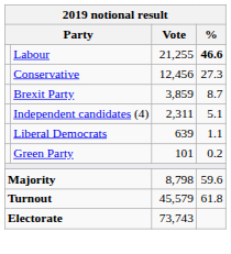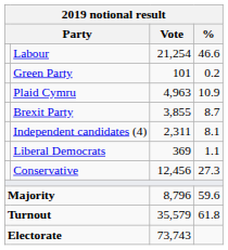 <table class="wikitable">
 <tr>
 <th colspan="4">2019 notional result  </th>
 </tr>
 <tr>
 <th colspan="2" bgcolor="#DDDDFF" width="130px">Party</th>
 <th bgcolor="#DDDDFF" width="50px">Vote</th>
 <th bgcolor="#DDDDFF" width="30px">%</th>
 </tr>
 <tr>
 <td></td>
 <td><a href='#'>Labour</a></td>
-<td align="right">21,255</td>
-<td align="right"><strong>46.6</strong></td>
+<td align="right">21,254</td>
+<td align="right">46.6</td>
+</tr>
+<tr>
+<td></td>
+<td><a href='#'>Green Party</a></td>
+<td align="right">101</td>
+<td align="right">0.2</td>
+</tr>
+<tr>
+<td></td>
+<td><a href='#'>Plaid Cymru</a></td>
+<td align="right">4,963</td>
+<td align="right">10.9</td>
+</tr>
+<tr>
+<td></td>
+<td><a href='#'>Brexit Party</a></td>
+<td align="right">3,855</td>
+<td align="right">8.7</td>
+</tr>
+<tr>
+<td></td>
+<td><a href='#'>Independent candidates</a> (4)</td>
+<td align="right">2,311</td>
+<td align="right">8.1</td>
+</tr>
+<tr>
+<td></td>
+<td><a href='#'>Liberal Democrats</a></td>
+<td align="right">369</td>
+<td align="right">1.1</td>
 </tr>
 <tr>
 <td></td>
 <td><a href='#'>Conservative</a></td>
 <td align="right">12,456</td>
 <td align="right">27.3</td>
 </tr>
 <tr>
-<td></td>
-<td><a href='#'>Brexit Party</a></td>
-<td align="right">3,859</td>
-<td align="right">8.7</td>
-</tr>
-<tr>
-<td></td>
-<td><a href='#'>Independent candidates</a> (4)</td>
-<td align="right">2,311</td>
-<td align="right">5.1</td>
-</tr>
-<tr>
-<td></td>
-<td><a href='#'>Liberal Democrats</a></td>
-<td align="right">639</td>
-<td align="right">1.1</td>
-</tr>
-<tr>
-<td></td>
-<td><a href='#'>Green Party</a></td>
-<td align="right">101</td>
-<td align="right">0.2</td>
-</tr>
-<tr>
 <td colspan="4" bgcolor="#EAECF0"></td>
 </tr>
 <tr>
 <td colspan="2"><strong>Majority</strong></td>
-<td align="right">8,798</td>
+<td align="right">8,796</td>
 <td align="right">59.6</td>
 </tr>
 <tr>
 <td colspan="2"><strong>Turnout</strong></td>
-<td align="right">45,579</td>
+<td align="right">35,579</td>
 <td align="right">61.8</td>
 </tr>
 <tr>
 <td colspan="2"><strong>Electorate</strong></td>
 <td align="right">73,743</td>
 </tr>
 </table>
